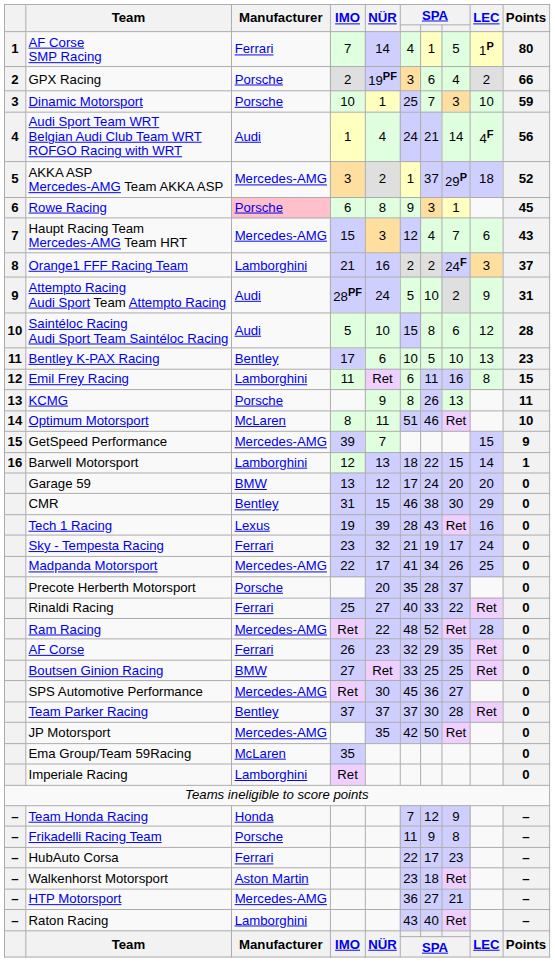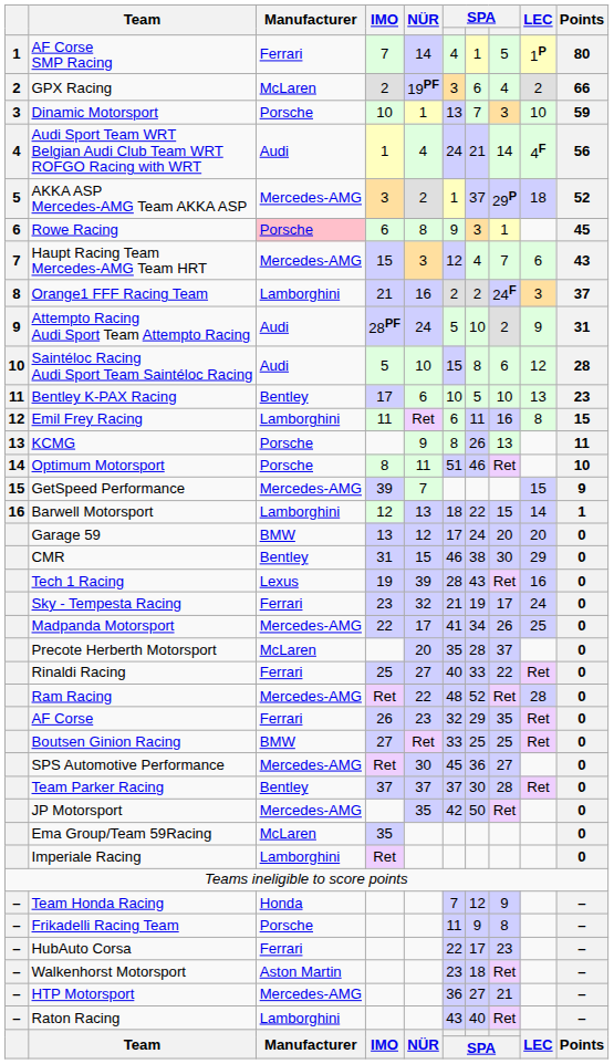 <table class="wikitable" style="font-size:85%; text-align:center;">
 <tr>
 <th rowspan=2></th>
 <th rowspan=2>Team</th>
 <th rowspan=2>Manufacturer</th>
 <th rowspan=2><a href='#'>IMO</a><br></th>
 <th rowspan=2><a href='#'>NÜR</a><br></th>
 <th colspan=3><a href='#'>SPA</a><br></th>
 <th rowspan=2><a href='#'>LEC</a><br></th>
 <th rowspan=2>Points</th>
 </tr>
 <tr>
 <th></th>
 <th></th>
 <th></th>
 </tr>
 <tr>
 <th>1</th>
 <td align=left> <a href='#'>AF Corse</a> <small></small><br> <a href='#'>SMP Racing</a></td>
 <td align=left><a href='#'>Ferrari</a></td>
 <td style="background:#dfffdf;">7</td>
 <td style="background:#cfcfff;">14</td>
 <td style="background:#dfffdf;">4</td>
 <td style="background:#ffffbf;">1</td>
 <td style="background:#dfffdf;">5</td>
 <td style="background:#ffffbf;">1<sup><strong>P</strong></sup></td>
 <th>80</th>
 </tr>
 <tr>
 <th>2</th>
 <td align=left> GPX Racing</td>
-<td align=left><a href='#'>Porsche</a></td>
+<td align=left><a href='#'>McLaren</a></td>
 <td style="background:#dfdfdf;">2</td>
 <td style="background:#cfcfff;">19<sup><strong>PF</strong></sup></td>
 <td style="background:#ffdf9f;">3</td>
 <td style="background:#dfffdf;">6</td>
 <td style="background:#dfffdf;">4</td>
 <td style="background:#dfdfdf;">2</td>
 <th>66</th>
 </tr>
 <tr>
 <th>3</th>
 <td align=left> <a href='#'>Dinamic Motorsport</a></td>
 <td align=left><a href='#'>Porsche</a></td>
 <td style="background:#dfffdf;">10</td>
 <td style="background:#ffffbf;">1</td>
-<td style="background:#cfcfff;">25</td>
+<td style="background:#cfcfff;">13</td>
 <td style="background:#dfffdf;">7</td>
 <td style="background:#ffdf9f;">3</td>
 <td style="background:#dfffdf;">10</td>
 <th>59</th>
 </tr>
 <tr>
 <th>4</th>
 <td align=left> <a href='#'>Audi Sport Team WRT</a><br> <a href='#'>Belgian Audi Club Team WRT</a><br> <a href='#'>ROFGO Racing with WRT</a></td>
 <td align=left><a href='#'>Audi</a></td>
 <td style="background:#ffffbf;">1</td>
 <td style="background:#dfffdf;">4</td>
 <td style="background:#cfcfff;">24</td>
 <td style="background:#cfcfff;">21</td>
 <td style="background:#dfffdf;">14</td>
 <td style="background:#dfffdf;">4<sup><strong>F</strong></sup></td>
 <th>56</th>
 </tr>
 <tr>
 <th>5</th>
 <td align=left> AKKA ASP<br> <a href='#'>Mercedes-AMG</a> Team AKKA ASP</td>
 <td align=left><a href='#'>Mercedes-AMG</a></td>
 <td style="background:#ffdf9f;">3</td>
 <td style="background:#dfdfdf;">2</td>
 <td style="background:#ffffbf;">1</td>
 <td style="background:#cfcfff;">37</td>
 <td style="background:#cfcfff;">29<sup><strong>P</strong></sup></td>
 <td style="background:#cfcfff;">18</td>
 <th>52</th>
 </tr>
 <tr>
 <th>6</th>
 <td align=left> <a href='#'>Rowe Racing</a></td>
 <td align=left style="background: pink;"><a href='#'>Porsche</a></td>
 <td style="background:#dfffdf;">6</td>
 <td style="background:#dfffdf;">8</td>
 <td style="background:#dfffdf;">9</td>
 <td style="background:#ffdf9f;">3</td>
 <td style="background:#ffffbf;">1</td>
 <td></td>
 <th>45</th>
 </tr>
 <tr>
 <th>7</th>
 <td align=left> Haupt Racing Team<br> <a href='#'>Mercedes-AMG</a> Team HRT</td>
 <td align=left><a href='#'>Mercedes-AMG</a></td>
 <td style="background:#cfcfff;">15</td>
 <td style="background:#ffdf9f;">3</td>
 <td style="background:#cfcfff;">12</td>
 <td style="background:#dfffdf;">4</td>
 <td style="background:#dfffdf;">7</td>
 <td style="background:#dfffdf;">6</td>
 <th>43</th>
 </tr>
 <tr>
 <th>8</th>
 <td align=left> <a href='#'>Orange1 FFF Racing Team</a></td>
 <td align=left><a href='#'>Lamborghini</a></td>
 <td style="background:#cfcfff;">21</td>
 <td style="background:#cfcfff;">16</td>
 <td style="background:#dfdfdf;">2</td>
 <td style="background:#dfdfdf;">2</td>
 <td style="background:#cfcfff;">24<sup><strong>F</strong></sup></td>
 <td style="background:#ffdf9f;">3</td>
 <th>37</th>
 </tr>
 <tr>
 <th>9</th>
 <td align=left> <a href='#'>Attempto Racing</a><br> <a href='#'>Audi Sport</a> Team <a href='#'>Attempto Racing</a></td>
 <td align=left><a href='#'>Audi</a></td>
 <td style="background:#cfcfff;">28<sup><strong>PF</strong></sup></td>
 <td style="background:#cfcfff;">24</td>
 <td style="background:#dfffdf;">5</td>
 <td style="background:#dfffdf;">10</td>
 <td style="background:#dfdfdf;">2</td>
 <td style="background:#dfffdf;">9</td>
 <th>31</th>
 </tr>
 <tr>
 <th>10</th>
 <td align=left> <a href='#'>Saintéloc Racing</a><br> <a href='#'>Audi Sport Team Saintéloc Racing</a></td>
 <td align=left><a href='#'>Audi</a></td>
 <td style="background:#dfffdf;">5</td>
 <td style="background:#dfffdf;">10</td>
 <td style="background:#cfcfff;">15</td>
 <td style="background:#dfffdf;">8</td>
 <td style="background:#dfffdf;">6</td>
 <td style="background:#dfffdf;">12</td>
 <th>28</th>
 </tr>
 <tr>
 <th>11</th>
 <td align=left> <a href='#'>Bentley K-PAX Racing</a></td>
 <td align=left><a href='#'>Bentley</a></td>
 <td style="background:#cfcfff;">17</td>
 <td style="background:#dfffdf;">6</td>
 <td style="background:#dfffdf;">10</td>
 <td style="background:#dfffdf;">5</td>
 <td style="background:#dfffdf;">10</td>
 <td style="background:#dfffdf;">13</td>
 <th>23</th>
 </tr>
 <tr>
 <th>12</th>
 <td align=left> <a href='#'>Emil Frey Racing</a></td>
 <td align=left><a href='#'>Lamborghini</a></td>
 <td style="background:#dfffdf;">11</td>
 <td style="background:#efcfff;">Ret</td>
 <td style="background:#dfffdf;">6</td>
 <td style="background:#cfcfff;">11</td>
 <td style="background:#cfcfff;">16</td>
 <td style="background:#dfffdf;">8</td>
 <th>15</th>
 </tr>
 <tr>
 <th>13</th>
 <td align=left> <a href='#'>KCMG</a></td>
 <td align=left><a href='#'>Porsche</a></td>
 <td></td>
 <td style="background:#dfffdf;">9</td>
 <td style="background:#dfffdf;">8</td>
 <td style="background:#cfcfff;">26</td>
 <td style="background:#dfffdf;">13</td>
 <td></td>
 <th>11</th>
 </tr>
 <tr>
 <th>14</th>
 <td align=left> <a href='#'>Optimum Motorsport</a></td>
-<td align=left><a href='#'>McLaren</a></td>
+<td align=left><a href='#'>Porsche</a></td>
 <td style="background:#dfffdf;">8</td>
 <td style="background:#dfffdf;">11</td>
 <td style="background:#cfcfff;">51</td>
 <td style="background:#cfcfff;">46</td>
 <td style="background:#efcfff;">Ret</td>
 <td></td>
 <th>10</th>
 </tr>
 <tr>
 <th>15</th>
 <td align=left> GetSpeed Performance</td>
 <td align=left><a href='#'>Mercedes-AMG</a></td>
 <td style="background:#cfcfff;">39</td>
 <td style="background:#dfffdf;">7</td>
 <td></td>
 <td></td>
 <td></td>
 <td style="background:#cfcfff;">15</td>
 <th>9</th>
 </tr>
 <tr>
 <th>16</th>
 <td align=left> Barwell Motorsport</td>
 <td align=left><a href='#'>Lamborghini</a></td>
 <td style="background:#dfffdf;">12</td>
 <td style="background:#cfcfff;">13</td>
 <td style="background:#cfcfff;">18</td>
 <td style="background:#cfcfff;">22</td>
 <td style="background:#cfcfff;">15</td>
 <td style="background:#cfcfff;">14</td>
 <th>1</th>
 </tr>
 <tr>
 <th></th>
 <td align=left> Garage 59</td>
 <td align=left><a href='#'>BMW</a></td>
 <td style="background:#cfcfff;">13</td>
 <td style="background:#cfcfff;">12</td>
 <td style="background:#cfcfff;">17</td>
 <td style="background:#cfcfff;">24</td>
 <td style="background:#cfcfff;">20</td>
 <td style="background:#cfcfff;">20</td>
 <th>0</th>
 </tr>
 <tr>
 <th></th>
 <td align=left> CMR</td>
 <td align=left><a href='#'>Bentley</a></td>
 <td style="background:#cfcfff;">31</td>
 <td style="background:#cfcfff;">15</td>
 <td style="background:#cfcfff;">46</td>
 <td style="background:#cfcfff;">38</td>
 <td style="background:#cfcfff;">30</td>
 <td style="background:#cfcfff;">29</td>
 <th>0</th>
 </tr>
 <tr>
 <th></th>
 <td align=left> <a href='#'>Tech 1 Racing</a></td>
 <td align=left><a href='#'>Lexus</a></td>
 <td style="background:#cfcfff;">19</td>
 <td style="background:#cfcfff;">39</td>
 <td style="background:#cfcfff;">28</td>
 <td style="background:#cfcfff;">43</td>
 <td style="background:#efcfff;">Ret</td>
 <td style="background:#cfcfff;">16</td>
 <th>0</th>
 </tr>
 <tr>
 <th></th>
 <td align=left> <a href='#'>Sky - Tempesta Racing</a></td>
 <td align=left><a href='#'>Ferrari</a></td>
 <td style="background:#cfcfff;">23</td>
 <td style="background:#cfcfff;">32</td>
 <td style="background:#cfcfff;">21</td>
 <td style="background:#cfcfff;">19</td>
 <td style="background:#cfcfff;">17</td>
 <td style="background:#cfcfff;">24</td>
 <th>0</th>
 </tr>
 <tr>
 <th></th>
 <td align=left> <a href='#'>Madpanda Motorsport</a></td>
 <td align=left><a href='#'>Mercedes-AMG</a></td>
 <td style="background:#cfcfff;">22</td>
 <td style="background:#cfcfff;">17</td>
 <td style="background:#cfcfff;">41</td>
 <td style="background:#cfcfff;">34</td>
 <td style="background:#cfcfff;">26</td>
 <td style="background:#cfcfff;">25</td>
 <th>0</th>
 </tr>
 <tr>
 <th></th>
 <td align=left> Precote Herberth Motorsport</td>
-<td align=left><a href='#'>Porsche</a></td>
+<td align=left><a href='#'>McLaren</a></td>
 <td></td>
 <td style="background:#cfcfff;">20</td>
 <td style="background:#cfcfff;">35</td>
 <td style="background:#cfcfff;">28</td>
 <td style="background:#cfcfff;">37</td>
 <td></td>
 <th>0</th>
 </tr>
 <tr>
 <th></th>
 <td align=left> Rinaldi Racing</td>
 <td align=left><a href='#'>Ferrari</a></td>
 <td style="background:#cfcfff;">25</td>
 <td style="background:#cfcfff;">27</td>
 <td style="background:#cfcfff;">40</td>
 <td style="background:#cfcfff;">33</td>
 <td style="background:#cfcfff;">22</td>
 <td style="background:#efcfff;">Ret</td>
 <th>0</th>
 </tr>
 <tr>
 <th></th>
 <td align=left> <a href='#'>Ram Racing</a></td>
 <td align=left><a href='#'>Mercedes-AMG</a></td>
 <td style="background:#efcfff;">Ret</td>
 <td style="background:#cfcfff;">22</td>
 <td style="background:#cfcfff;">48</td>
 <td style="background:#cfcfff;">52</td>
 <td style="background:#efcfff;">Ret</td>
 <td style="background:#cfcfff;">28</td>
 <th>0</th>
 </tr>
 <tr>
 <th></th>
 <td align=left> <a href='#'>AF Corse</a> <small></small></td>
 <td align=left><a href='#'>Ferrari</a></td>
 <td style="background:#cfcfff;">26</td>
 <td style="background:#cfcfff;">23</td>
 <td style="background:#cfcfff;">32</td>
 <td style="background:#cfcfff;">29</td>
 <td style="background:#cfcfff;">35</td>
 <td style="background:#efcfff;">Ret</td>
 <th>0</th>
 </tr>
 <tr>
 <th></th>
 <td align=left> <a href='#'>Boutsen Ginion Racing</a></td>
 <td align=left><a href='#'>BMW</a></td>
 <td style="background:#cfcfff;">27</td>
 <td style="background:#efcfff;">Ret</td>
 <td style="background:#cfcfff;">33</td>
 <td style="background:#cfcfff;">25</td>
 <td style="background:#cfcfff;">25</td>
 <td style="background:#efcfff;">Ret</td>
 <th>0</th>
 </tr>
 <tr>
 <th></th>
 <td align=left> SPS Automotive Performance</td>
 <td align=left><a href='#'>Mercedes-AMG</a></td>
 <td style="background:#efcfff;">Ret</td>
 <td style="background:#cfcfff;">30</td>
 <td style="background:#cfcfff;">45</td>
 <td style="background:#cfcfff;">36</td>
 <td style="background:#cfcfff;">27</td>
 <td></td>
 <th>0</th>
 </tr>
 <tr>
 <th></th>
 <td align=left> <a href='#'>Team Parker Racing</a></td>
 <td align=left><a href='#'>Bentley</a></td>
 <td style="background:#cfcfff;">37</td>
 <td style="background:#cfcfff;">37</td>
 <td style="background:#cfcfff;">37</td>
 <td style="background:#cfcfff;">30</td>
 <td style="background:#cfcfff;">28</td>
 <td style="background:#efcfff;">Ret</td>
 <th>0</th>
 </tr>
 <tr>
 <th></th>
 <td align=left> JP Motorsport</td>
 <td align=left><a href='#'>Mercedes-AMG</a></td>
 <td></td>
 <td style="background:#cfcfff;">35</td>
 <td style="background:#cfcfff;">42</td>
 <td style="background:#cfcfff;">50</td>
 <td style="background:#efcfff;">Ret</td>
 <td></td>
 <th>0</th>
 </tr>
 <tr>
 <th></th>
 <td align=left> Ema Group/Team 59Racing</td>
 <td align=left><a href='#'>McLaren</a></td>
 <td style="background:#cfcfff;">35</td>
 <td></td>
 <td></td>
 <td></td>
 <td></td>
 <td></td>
 <th>0</th>
 </tr>
 <tr>
 <th></th>
 <td align=left> Imperiale Racing</td>
 <td align=left><a href='#'>Lamborghini</a></td>
 <td style="background:#efcfff;">Ret</td>
 <td></td>
 <td></td>
 <td></td>
 <td></td>
 <td></td>
 <th>0</th>
 </tr>
 <tr>
 <td colspan=10><em>Teams ineligible to score points</em></td>
 </tr>
 <tr>
 <th>–</th>
 <td align=left> <a href='#'>Team Honda Racing</a></td>
 <td align=left><a href='#'>Honda</a></td>
 <td></td>
 <td></td>
 <td style="background:#cfcfff;">7</td>
 <td style="background:#cfcfff;">12</td>
 <td style="background:#cfcfff;">9</td>
 <td></td>
 <th>–</th>
 </tr>
 <tr>
 <th>–</th>
 <td align=left> <a href='#'>Frikadelli Racing Team</a></td>
 <td align=left><a href='#'>Porsche</a></td>
 <td></td>
 <td></td>
 <td style="background:#cfcfff;">11</td>
 <td style="background:#cfcfff;">9</td>
 <td style="background:#cfcfff;">8</td>
 <td></td>
 <th>–</th>
 </tr>
 <tr>
 <th>–</th>
 <td align=left> HubAuto Corsa</td>
 <td align=left><a href='#'>Ferrari</a></td>
 <td></td>
 <td></td>
 <td style="background:#cfcfff;">22</td>
 <td style="background:#cfcfff;">17</td>
 <td style="background:#cfcfff;">23</td>
 <td></td>
 <th>–</th>
 </tr>
 <tr>
 <th>–</th>
 <td align=left> Walkenhorst Motorsport</td>
 <td align=left><a href='#'>Aston Martin</a></td>
 <td></td>
 <td></td>
 <td style="background:#cfcfff;">23</td>
 <td style="background:#cfcfff;">18</td>
 <td style="background:#efcfff;">Ret</td>
 <td></td>
 <th>–</th>
 </tr>
 <tr>
 <th>–</th>
 <td align=left> <a href='#'>HTP Motorsport</a></td>
 <td align=left><a href='#'>Mercedes-AMG</a></td>
 <td></td>
 <td></td>
 <td style="background:#cfcfff;">36</td>
 <td style="background:#cfcfff;">27</td>
 <td style="background:#cfcfff;">21</td>
 <td></td>
 <th>–</th>
 </tr>
 <tr>
 <th>–</th>
 <td align=left> Raton Racing</td>
 <td align=left><a href='#'>Lamborghini</a></td>
 <td></td>
 <td></td>
 <td style="background:#cfcfff;">43</td>
 <td style="background:#cfcfff;">40</td>
 <td style="background:#efcfff;">Ret</td>
 <td></td>
 <th>–</th>
 </tr>
 <tr>
 <th rowspan=2></th>
 <th rowspan=2>Team</th>
 <th rowspan=2>Manufacturer</th>
 <th rowspan=2><a href='#'>IMO</a><br></th>
 <th rowspan=2><a href='#'>NÜR</a><br></th>
 <th></th>
 <th></th>
 <th></th>
 <th rowspan=2><a href='#'>LEC</a><br></th>
 <th rowspan=2>Points</th>
 </tr>
 <tr>
 <th colspan=3><a href='#'>SPA</a><br></th>
 </tr>
 </table>
